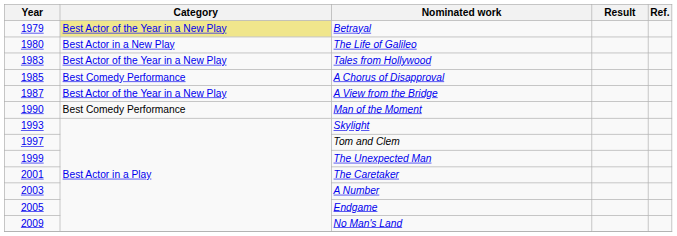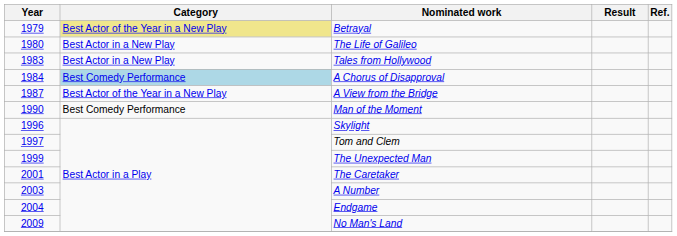 <table class=wikitable>
 <tr>
 <th scope="col" style="width:5em;">Year</th>
 <th scope="col" style="width:26em;">Category</th>
 <th scope="col" style="width:25em;">Nominated work</th>
 <th scope="col" style="width:5em;">Result</th>
 <th>Ref.</th>
 </tr>
 <tr>
 <td style="text-align:center;"><a href='#'>1979</a></td>
 <td style="background: khaki;"><a href='#'>Best Actor of the Year in a New Play</a></td>
 <td><em><a href='#'>Betrayal</a></em></td>
 <td></td>
 <td style="text-align:center;"></td>
 </tr>
 <tr>
 <td style="text-align:center;"><a href='#'>1980</a></td>
 <td><a href='#'>Best Actor in a New Play</a></td>
 <td><em><a href='#'>The Life of Galileo</a></em></td>
 <td></td>
 <td style="text-align:center;"></td>
 </tr>
 <tr>
 <td style="text-align:center;"><a href='#'>1983</a></td>
-<td><a href='#'>Best Actor of the Year in a New Play</a></td>
+<td><a href='#'>Best Actor in a New Play</a></td>
 <td><em><a href='#'>Tales from Hollywood</a></em></td>
 <td></td>
 <td style="text-align:center;"></td>
 </tr>
 <tr>
-<td style="text-align:center;"><a href='#'>1985</a></td>
-<td><a href='#'>Best Comedy Performance</a></td>
+<td style="text-align:center;"><a href='#'>1984</a></td>
+<td style="background: lightblue;"><a href='#'>Best Comedy Performance</a></td>
 <td><em><a href='#'>A Chorus of Disapproval</a></em></td>
 <td></td>
 <td style="text-align:center;"></td>
 </tr>
 <tr>
 <td style="text-align:center;"><a href='#'>1987</a></td>
 <td><a href='#'>Best Actor of the Year in a New Play</a></td>
 <td><em><a href='#'>A View from the Bridge</a></em></td>
 <td></td>
 <td style="text-align:center;"></td>
 </tr>
 <tr>
 <td style="text-align:center;"><a href='#'>1990</a></td>
 <td>Best Comedy Performance</td>
 <td><em><a href='#'>Man of the Moment</a></em></td>
 <td></td>
 <td style="text-align:center;"></td>
 </tr>
 <tr>
-<td style="text-align:center;"><a href='#'>1993</a></td>
+<td style="text-align:center;"><a href='#'>1996</a></td>
 <td rowspan=7><a href='#'>Best Actor in a Play</a></td>
 <td><em><a href='#'>Skylight</a></em></td>
 <td></td>
 <td style="text-align:center;"></td>
 </tr>
 <tr>
 <td style="text-align:center;"><a href='#'>1997</a></td>
 <td><em>Tom and Clem</em></td>
 <td></td>
 <td style="text-align:center;"></td>
 </tr>
 <tr>
 <td style="text-align:center;"><a href='#'>1999</a></td>
 <td><em><a href='#'>The Unexpected Man</a></em></td>
 <td></td>
 <td style="text-align:center;"></td>
 </tr>
 <tr>
 <td style="text-align:center;"><a href='#'>2001</a></td>
 <td><em><a href='#'>The Caretaker</a></em></td>
 <td></td>
 <td style="text-align:center;"></td>
 </tr>
 <tr>
 <td style="text-align:center;"><a href='#'>2003</a></td>
 <td><em><a href='#'>A Number</a></em></td>
 <td></td>
 <td style="text-align:center;"></td>
 </tr>
 <tr>
-<td style="text-align:center;"><a href='#'>2005</a></td>
+<td style="text-align:center;"><a href='#'>2004</a></td>
 <td><em><a href='#'>Endgame</a></em></td>
 <td></td>
 <td style="text-align:center;"></td>
 </tr>
 <tr>
 <td style="text-align:center;"><a href='#'>2009</a></td>
 <td><em><a href='#'>No Man's Land</a></em></td>
 <td></td>
 <td style="text-align:center;"></td>
 </tr>
 <tr>
 </tr>
 </table>
